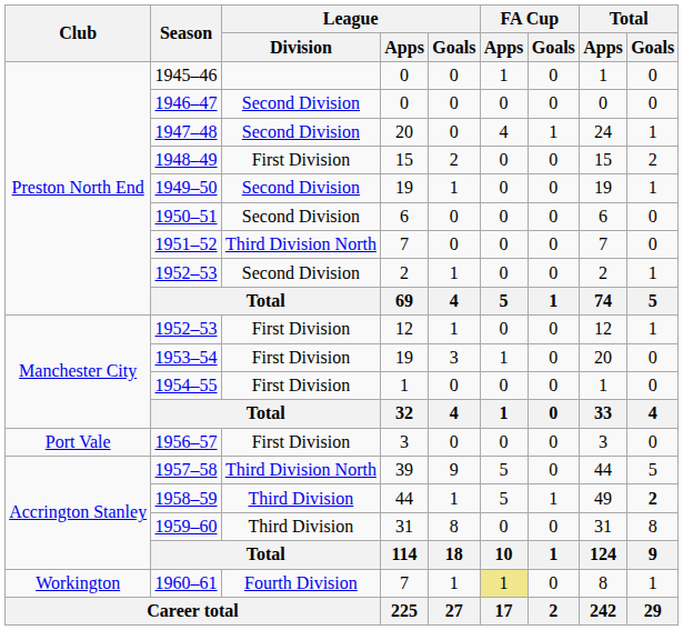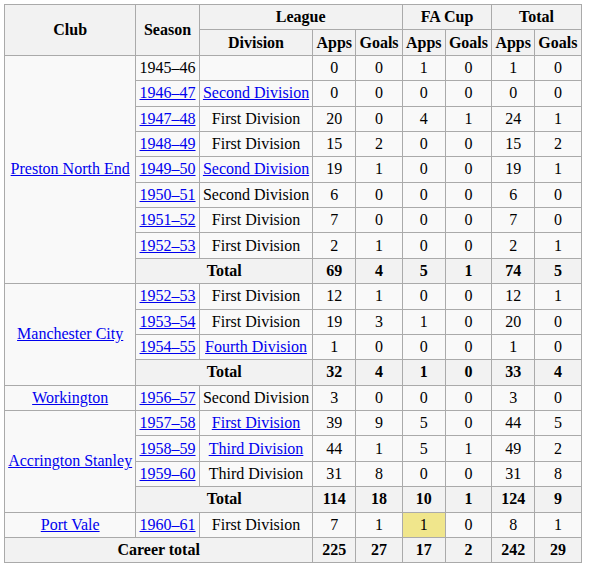 <table class="wikitable" style="text-align: center;">
 <tr>
 <th rowspan="2">Club</th>
 <th rowspan="2">Season</th>
 <th colspan="3">League</th>
 <th colspan="2">FA Cup</th>
 <th colspan="2">Total</th>
 </tr>
 <tr>
 <th>Division</th>
 <th>Apps</th>
 <th>Goals</th>
 <th>Apps</th>
 <th>Goals</th>
 <th>Apps</th>
 <th>Goals</th>
 </tr>
 <tr>
 <td rowspan="9"><a href='#'>Preston North End</a></td>
 <td>1945–46</td>
 <td></td>
 <td>0</td>
 <td>0</td>
 <td>1</td>
 <td>0</td>
 <td>1</td>
 <td>0</td>
 </tr>
 <tr>
 <td><a href='#'>1946–47</a></td>
 <td><a href='#'>Second Division</a></td>
 <td>0</td>
 <td>0</td>
 <td>0</td>
 <td>0</td>
 <td>0</td>
 <td>0</td>
 </tr>
 <tr>
 <td><a href='#'>1947–48</a></td>
-<td><a href='#'>Second Division</a></td>
+<td>First Division</td>
 <td>20</td>
 <td>0</td>
 <td>4</td>
 <td>1</td>
 <td>24</td>
 <td>1</td>
 </tr>
 <tr>
 <td><a href='#'>1948–49</a></td>
 <td>First Division</td>
 <td>15</td>
 <td>2</td>
 <td>0</td>
 <td>0</td>
 <td>15</td>
 <td>2</td>
 </tr>
 <tr>
 <td><a href='#'>1949–50</a></td>
 <td><a href='#'>Second Division</a></td>
 <td>19</td>
 <td>1</td>
 <td>0</td>
 <td>0</td>
 <td>19</td>
 <td>1</td>
 </tr>
 <tr>
 <td><a href='#'>1950–51</a></td>
 <td>Second Division</td>
 <td>6</td>
 <td>0</td>
 <td>0</td>
 <td>0</td>
 <td>6</td>
 <td>0</td>
 </tr>
 <tr>
 <td><a href='#'>1951–52</a></td>
-<td><a href='#'>Third Division North</a></td>
+<td>First Division</td>
 <td>7</td>
 <td>0</td>
 <td>0</td>
 <td>0</td>
 <td>7</td>
 <td>0</td>
 </tr>
 <tr>
 <td><a href='#'>1952–53</a></td>
-<td>Second Division</td>
+<td>First Division</td>
 <td>2</td>
 <td>1</td>
 <td>0</td>
 <td>0</td>
 <td>2</td>
 <td>1</td>
 </tr>
 <tr>
 <th colspan="2">Total</th>
 <th>69</th>
 <th>4</th>
 <th>5</th>
 <th>1</th>
 <th>74</th>
 <th>5</th>
 </tr>
 <tr>
 <td rowspan="4"><a href='#'>Manchester City</a></td>
 <td><a href='#'>1952–53</a></td>
 <td>First Division</td>
 <td>12</td>
 <td>1</td>
 <td>0</td>
 <td>0</td>
 <td>12</td>
 <td>1</td>
 </tr>
 <tr>
 <td><a href='#'>1953–54</a></td>
 <td>First Division</td>
 <td>19</td>
 <td>3</td>
 <td>1</td>
 <td>0</td>
 <td>20</td>
 <td>0</td>
 </tr>
 <tr>
 <td><a href='#'>1954–55</a></td>
-<td>First Division</td>
+<td><a href='#'>Fourth Division</a></td>
 <td>1</td>
 <td>0</td>
 <td>0</td>
 <td>0</td>
 <td>1</td>
 <td>0</td>
 </tr>
 <tr>
 <th colspan="2">Total</th>
 <th>32</th>
 <th>4</th>
 <th>1</th>
 <th>0</th>
 <th>33</th>
 <th>4</th>
 </tr>
 <tr>
-<td><a href='#'>Port Vale</a></td>
+<td><a href='#'>Workington</a></td>
 <td><a href='#'>1956–57</a></td>
-<td>First Division</td>
+<td>Second Division</td>
 <td>3</td>
 <td>0</td>
 <td>0</td>
 <td>0</td>
 <td>3</td>
 <td>0</td>
 </tr>
 <tr>
 <td rowspan="4"><a href='#'>Accrington Stanley</a></td>
 <td><a href='#'>1957–58</a></td>
-<td><a href='#'>Third Division North</a></td>
+<td><a href='#'>First Division</a></td>
 <td>39</td>
 <td>9</td>
 <td>5</td>
 <td>0</td>
 <td>44</td>
 <td>5</td>
 </tr>
 <tr>
 <td><a href='#'>1958–59</a></td>
 <td><a href='#'>Third Division</a></td>
 <td>44</td>
 <td>1</td>
 <td>5</td>
 <td>1</td>
 <td>49</td>
-<td><strong>2</strong></td>
+<td>2</td>
 </tr>
 <tr>
 <td><a href='#'>1959–60</a></td>
 <td>Third Division</td>
 <td>31</td>
 <td>8</td>
 <td>0</td>
 <td>0</td>
 <td>31</td>
 <td>8</td>
 </tr>
 <tr>
 <th colspan="2">Total</th>
 <th>114</th>
 <th>18</th>
 <th>10</th>
 <th>1</th>
 <th>124</th>
 <th>9</th>
 </tr>
 <tr>
-<td><a href='#'>Workington</a></td>
+<td><a href='#'>Port Vale</a></td>
 <td><a href='#'>1960–61</a></td>
-<td><a href='#'>Fourth Division</a></td>
+<td>First Division</td>
 <td>7</td>
 <td>1</td>
 <td style="background: khaki;">1</td>
 <td>0</td>
 <td>8</td>
 <td>1</td>
 </tr>
 <tr>
 <th colspan="3">Career total</th>
 <th>225</th>
 <th>27</th>
 <th>17</th>
 <th>2</th>
 <th>242</th>
 <th>29</th>
 </tr>
 </table>
